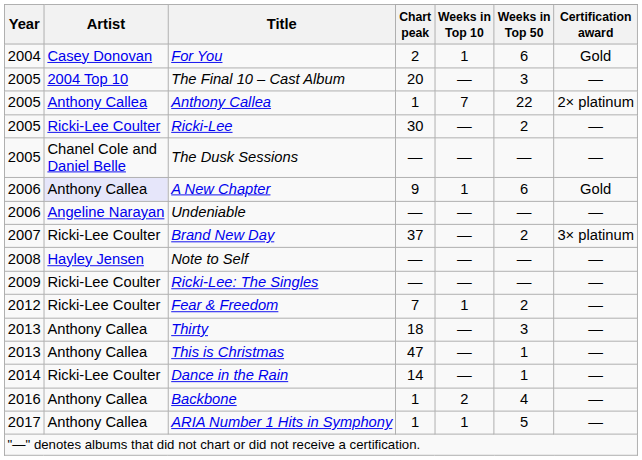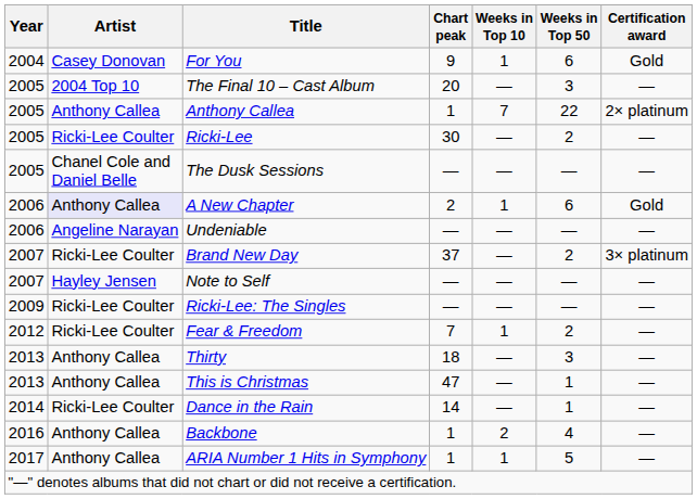 <table class="wikitable">
 <tr>
 <th rowspan="2">Year</th>
 <th rowspan="2">Artist</th>
 <th rowspan="2">Title</th>
 </tr>
 <tr>
 <th><small>Chart<br>peak</small></th>
 <th><small>Weeks in<br>Top 10</small></th>
 <th><small>Weeks in<br>Top 50</small></th>
 <th><small>Certification<br>award</small></th>
 </tr>
 <tr>
 <td>2004</td>
 <td><a href='#'>Casey Donovan</a></td>
 <td><em><a href='#'>For You</a></em></td>
-<td style="text-align:center;">2</td>
+<td style="text-align:center;">9</td>
 <td style="text-align:center;">1</td>
 <td style="text-align:center;">6</td>
 <td style="text-align:center;">Gold</td>
 </tr>
 <tr>
 <td>2005</td>
 <td><a href='#'>2004 Top 10</a></td>
 <td><em>The Final 10 – Cast Album</em></td>
 <td style="text-align:center;">20</td>
 <td style="text-align:center;">—</td>
 <td style="text-align:center;">3</td>
 <td style="text-align:center;">—</td>
 </tr>
 <tr>
 <td>2005</td>
 <td><a href='#'>Anthony Callea</a></td>
 <td><em><a href='#'>Anthony Callea</a></em></td>
 <td style="text-align:center;">1</td>
 <td style="text-align:center;">7</td>
 <td style="text-align:center;">22</td>
 <td style="text-align:center;">2× platinum</td>
 </tr>
 <tr>
 <td>2005</td>
 <td><a href='#'>Ricki-Lee Coulter</a></td>
 <td><em><a href='#'>Ricki-Lee</a></em></td>
 <td style="text-align:center;">30</td>
 <td style="text-align:center;">—</td>
 <td style="text-align:center;">2</td>
 <td style="text-align:center;">—</td>
 </tr>
 <tr>
 <td>2005</td>
 <td>Chanel Cole and <br> <a href='#'>Daniel Belle</a></td>
 <td><em>The Dusk Sessions</em></td>
 <td style="text-align:center;">—</td>
 <td style="text-align:center;">—</td>
 <td style="text-align:center;">—</td>
 <td style="text-align:center;">—</td>
 </tr>
 <tr>
 <td>2006</td>
 <td style="background: lavender;">Anthony Callea</td>
 <td><em><a href='#'>A New Chapter</a></em></td>
-<td style="text-align:center;">9</td>
+<td style="text-align:center;">2</td>
 <td style="text-align:center;">1</td>
 <td style="text-align:center;">6</td>
 <td style="text-align:center;">Gold</td>
 </tr>
 <tr>
 <td>2006</td>
 <td><a href='#'>Angeline Narayan</a></td>
 <td><em>Undeniable</em></td>
 <td style="text-align:center;">—</td>
 <td style="text-align:center;">—</td>
 <td style="text-align:center;">—</td>
 <td style="text-align:center;">—</td>
 </tr>
 <tr>
 <td>2007</td>
 <td>Ricki-Lee Coulter</td>
 <td><em><a href='#'>Brand New Day</a></em></td>
 <td style="text-align:center;">37</td>
 <td style="text-align:center;">—</td>
 <td style="text-align:center;">2</td>
 <td style="text-align:center;">3× platinum</td>
 </tr>
 <tr>
-<td>2008</td>
+<td>2007</td>
 <td><a href='#'>Hayley Jensen</a></td>
 <td><em>Note to Self</em></td>
 <td style="text-align:center;">—</td>
 <td style="text-align:center;">—</td>
 <td style="text-align:center;">—</td>
 <td style="text-align:center;">—</td>
 </tr>
 <tr>
 <td>2009</td>
 <td>Ricki-Lee Coulter</td>
 <td><em><a href='#'>Ricki-Lee: The Singles</a></em></td>
 <td style="text-align:center;">—</td>
 <td style="text-align:center;">—</td>
 <td style="text-align:center;">—</td>
 <td style="text-align:center;">—</td>
 </tr>
 <tr>
 <td>2012</td>
 <td>Ricki-Lee Coulter</td>
 <td><em><a href='#'>Fear & Freedom</a></em></td>
 <td style="text-align:center;">7</td>
 <td style="text-align:center;">1</td>
 <td style="text-align:center;">2</td>
 <td style="text-align:center;">—</td>
 </tr>
 <tr>
 <td>2013</td>
 <td>Anthony Callea</td>
 <td><em><a href='#'>Thirty</a></em></td>
 <td style="text-align:center;">18</td>
 <td style="text-align:center;">—</td>
 <td style="text-align:center;">3</td>
 <td style="text-align:center;">—</td>
 </tr>
 <tr>
 <td>2013</td>
 <td>Anthony Callea</td>
 <td><em><a href='#'>This is Christmas</a></em></td>
 <td style="text-align:center;">47</td>
 <td style="text-align:center;">—</td>
 <td style="text-align:center;">1</td>
 <td style="text-align:center;">—</td>
 </tr>
 <tr>
 <td>2014</td>
 <td>Ricki-Lee Coulter</td>
 <td><em><a href='#'>Dance in the Rain</a></em></td>
 <td style="text-align:center;">14</td>
 <td style="text-align:center;">—</td>
 <td style="text-align:center;">1</td>
 <td style="text-align:center;">—</td>
 </tr>
 <tr>
 <td>2016</td>
 <td>Anthony Callea</td>
 <td><em><a href='#'>Backbone</a></em></td>
 <td style="text-align:center;">1</td>
 <td style="text-align:center;">2</td>
 <td style="text-align:center;">4</td>
 <td style="text-align:center;">—</td>
 </tr>
 <tr>
 <td>2017</td>
 <td>Anthony Callea</td>
 <td><em><a href='#'>ARIA Number 1 Hits in Symphony</a></em></td>
 <td style="text-align:center;">1</td>
 <td style="text-align:center;">1</td>
 <td style="text-align:center;">5</td>
 <td style="text-align:center;">—</td>
 </tr>
 <tr>
 <td colspan="7" style="font-size:90%" style="text-align:center;">"—" denotes albums that did not chart or did not receive a certification.</td>
 </tr>
 </table>
